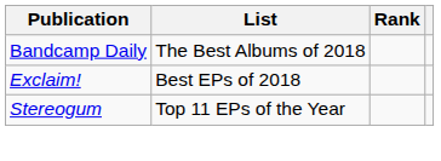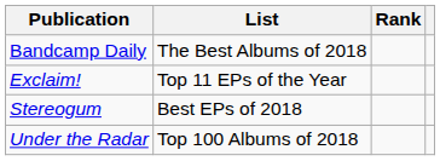 <table class="sortable wikitable">
 <tr>
 <th>Publication</th>
 <th>List</th>
 <th>Rank</th>
 <th class="unsortable"></th>
 </tr>
 <tr>
 <td><a href='#'>Bandcamp Daily</a></td>
 <td>The Best Albums of 2018</td>
 <td></td>
 <td></td>
 </tr>
 <tr>
 <td><em><a href='#'>Exclaim!</a></em></td>
+<td>Top 11 EPs of the Year</td>
+<td></td>
+<td></td>
+</tr>
+<tr>
+<td><em><a href='#'>Stereogum</a></em></td>
 <td>Best EPs of 2018</td>
 <td></td>
 <td></td>
 </tr>
 <tr>
-<td><em><a href='#'>Stereogum</a></em></td>
-<td>Top 11 EPs of the Year</td>
+<td><em><a href='#'>Under the Radar</a></em></td>
+<td>Top 100 Albums of 2018</td>
 <td></td>
 <td></td>
 </tr>
 </table>
